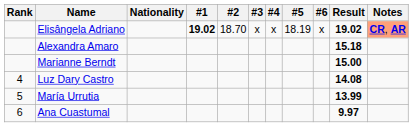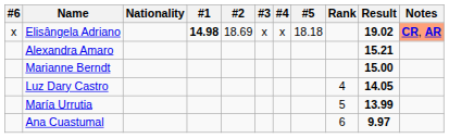 <table class="wikitable sortable" style="text-align:center">
 <tr>
-<th>Rank</th>
+<th>#6</th>
 <th>Name</th>
 <th>Nationality</th>
 <th>#1</th>
 <th>#2</th>
 <th>#3</th>
 <th>#4</th>
 <th>#5</th>
-<th>#6</th>
+<th>Rank</th>
 <th>Result</th>
 <th>Notes</th>
 </tr>
 <tr>
-<td></td>
+<td>x</td>
 <td align=left><a href='#'>Elisângela Adriano</a></td>
 <td align=left></td>
-<td><strong>19.02</strong></td>
-<td>18.70</td>
+<td><strong>14.98</strong></td>
+<td>18.69</td>
 <td>x</td>
 <td>x</td>
-<td>18.19</td>
-<td>x</td>
+<td>18.18</td>
+<td></td>
 <td><strong>19.02</strong></td>
 <td style="background: lightsalmon;"><strong><a href='#'>CR</a></strong>, <strong><a href='#'>AR</a></strong></td>
 </tr>
 <tr>
 <td></td>
 <td align=left><a href='#'>Alexandra Amaro</a></td>
 <td align=left></td>
 <td></td>
 <td></td>
 <td></td>
 <td></td>
 <td></td>
 <td></td>
-<td><strong>15.18</strong></td>
+<td><strong>15.21</strong></td>
 <td></td>
 </tr>
 <tr>
 <td></td>
 <td align=left><a href='#'>Marianne Berndt</a></td>
 <td align=left></td>
 <td></td>
 <td></td>
 <td></td>
 <td></td>
 <td></td>
 <td></td>
 <td><strong>15.00</strong></td>
 <td></td>
 </tr>
 <tr>
-<td>4</td>
+<td></td>
 <td align=left><a href='#'>Luz Dary Castro</a></td>
 <td align=left></td>
 <td></td>
 <td></td>
 <td></td>
 <td></td>
 <td></td>
-<td></td>
-<td><strong>14.08</strong></td>
+<td>4</td>
+<td><strong>14.05</strong></td>
 <td></td>
 </tr>
 <tr>
-<td>5</td>
+<td></td>
 <td align=left><a href='#'>María Urrutia</a></td>
 <td align=left></td>
 <td></td>
 <td></td>
 <td></td>
 <td></td>
 <td></td>
-<td></td>
+<td>5</td>
 <td><strong>13.99</strong></td>
 <td></td>
 </tr>
 <tr>
-<td>6</td>
+<td></td>
 <td align=left><a href='#'>Ana Cuastumal</a></td>
 <td align=left></td>
 <td></td>
 <td></td>
 <td></td>
 <td></td>
 <td></td>
-<td></td>
+<td>6</td>
 <td><strong>9.97</strong></td>
 <td></td>
 </tr>
 </table>
